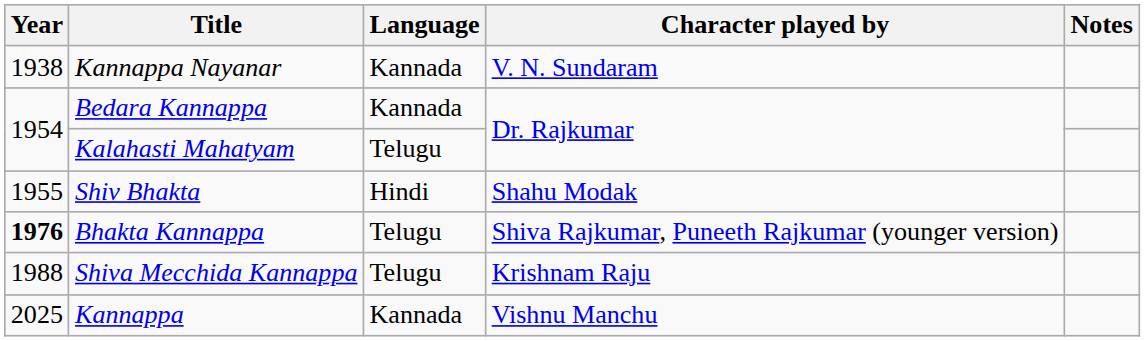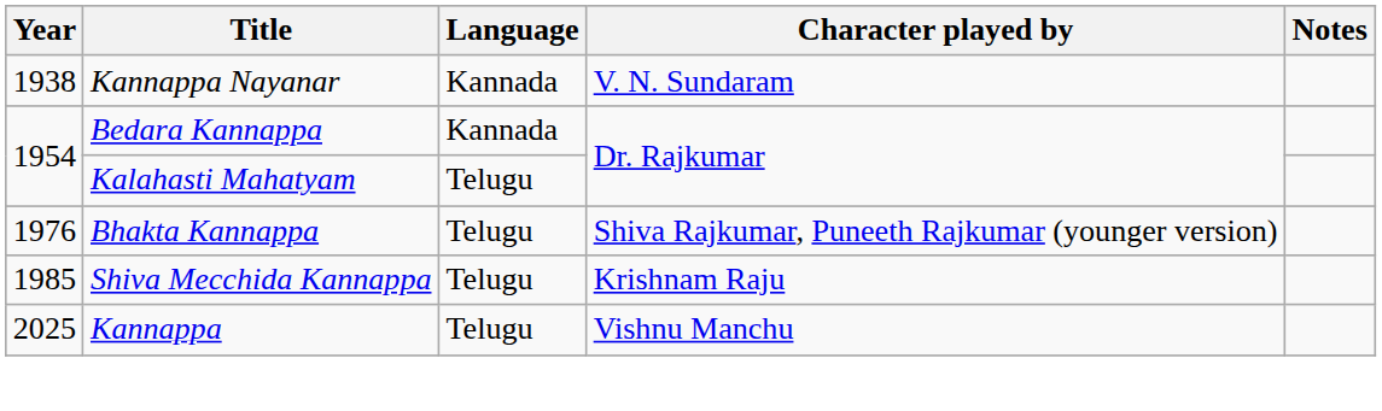 <table class="wikitable">
 <tr>
 <th>Year</th>
 <th>Title</th>
 <th>Language</th>
 <th>Character played by</th>
 <th>Notes</th>
 </tr>
 <tr>
 <td>1938</td>
 <td><em>Kannappa Nayanar</em></td>
 <td>Kannada</td>
 <td><a href='#'>V. N. Sundaram</a></td>
 <td></td>
 </tr>
 <tr>
 <td rowspan="2">1954</td>
 <td><em><a href='#'>Bedara Kannappa</a></em></td>
 <td>Kannada</td>
 <td rowspan="2"><a href='#'>Dr. Rajkumar</a></td>
 <td></td>
 </tr>
 <tr>
 <td><em><a href='#'>Kalahasti Mahatyam</a></em></td>
 <td>Telugu</td>
 <td></td>
 </tr>
 <tr>
-<td>1955</td>
-<td><em><a href='#'>Shiv Bhakta</a></em></td>
-<td>Hindi</td>
-<td><a href='#'>Shahu Modak</a></td>
-<td></td>
-</tr>
-<tr>
-<td><strong>1976</strong></td>
+<td>1976</td>
 <td><em><a href='#'>Bhakta Kannappa</a></em></td>
 <td>Telugu</td>
 <td><a href='#'>Shiva Rajkumar</a>, <a href='#'>Puneeth Rajkumar</a> (younger version)</td>
 <td></td>
 </tr>
 <tr>
-<td>1988</td>
+<td>1985</td>
 <td><em><a href='#'>Shiva Mecchida Kannappa</a></em></td>
 <td>Telugu</td>
 <td><a href='#'>Krishnam Raju</a></td>
 <td></td>
 </tr>
 <tr>
 <td>2025</td>
 <td><em><a href='#'>Kannappa</a></em></td>
-<td>Kannada</td>
+<td>Telugu</td>
 <td><a href='#'>Vishnu Manchu</a></td>
 <td></td>
 </tr>
 </table>
